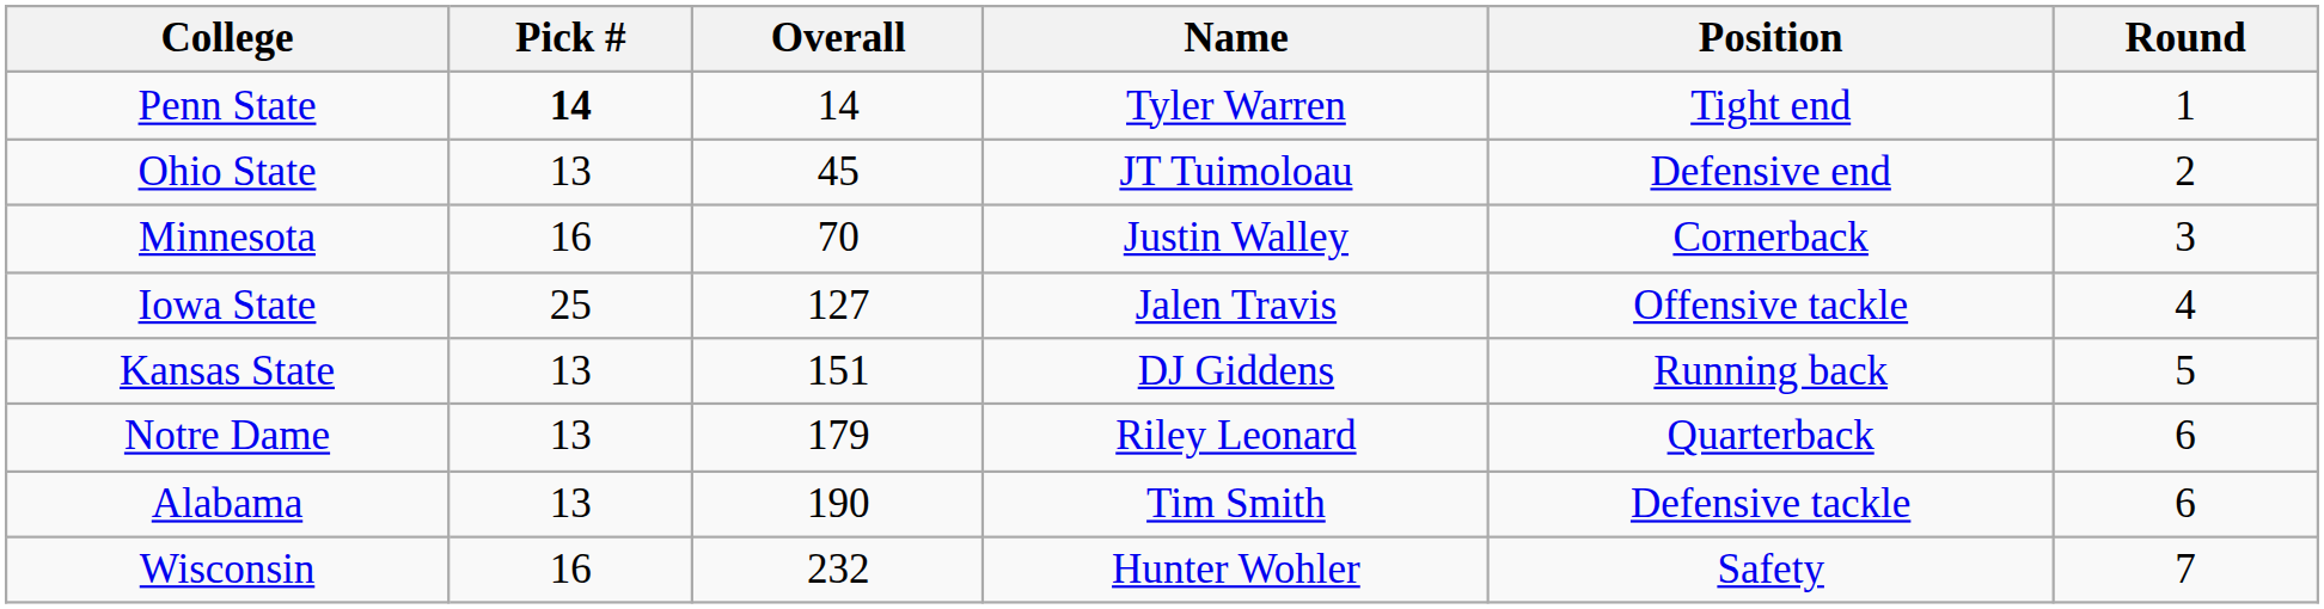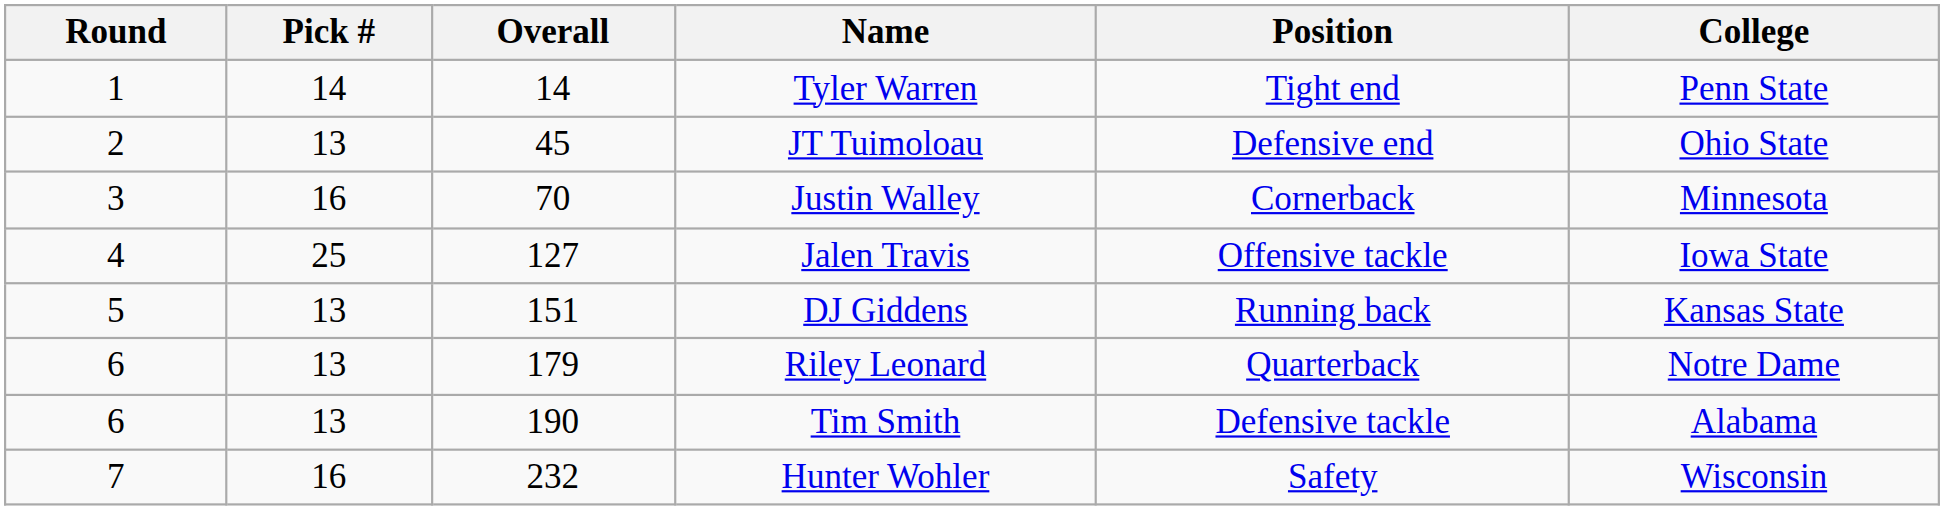 <table class="wikitable sortable sortable" style="width: 100%; text-align:center">
 <tr>
-<th>College</th>
+<th>Round</th>
 <th>Pick #</th>
 <th>Overall</th>
 <th>Name</th>
 <th>Position</th>
-<th>Round</th>
+<th>College</th>
 </tr>
 <tr>
-<td><a href='#'>Penn State</a></td>
-<td><strong>14</strong></td>
+<td>1</td>
+<td>14</td>
 <td>14</td>
 <td><a href='#'>Tyler Warren</a></td>
 <td><a href='#'>Tight end</a></td>
-<td>1</td>
+<td><a href='#'>Penn State</a></td>
 </tr>
 <tr>
-<td><a href='#'>Ohio State</a></td>
+<td>2</td>
 <td>13</td>
 <td>45</td>
 <td><a href='#'>JT Tuimoloau</a></td>
 <td><a href='#'>Defensive end</a></td>
-<td>2</td>
+<td><a href='#'>Ohio State</a></td>
 </tr>
 <tr>
-<td><a href='#'>Minnesota</a></td>
+<td>3</td>
 <td>16</td>
 <td>70</td>
 <td><a href='#'>Justin Walley</a></td>
 <td><a href='#'>Cornerback</a></td>
-<td>3</td>
+<td><a href='#'>Minnesota</a></td>
 </tr>
 <tr>
-<td><a href='#'>Iowa State</a></td>
+<td>4</td>
 <td>25</td>
 <td>127</td>
 <td><a href='#'>Jalen Travis</a></td>
 <td><a href='#'>Offensive tackle</a></td>
-<td>4</td>
+<td><a href='#'>Iowa State</a></td>
 </tr>
 <tr>
-<td><a href='#'>Kansas State</a></td>
+<td>5</td>
 <td>13</td>
 <td>151</td>
 <td><a href='#'>DJ Giddens</a></td>
 <td><a href='#'>Running back</a></td>
-<td>5</td>
+<td><a href='#'>Kansas State</a></td>
 </tr>
 <tr>
-<td><a href='#'>Notre Dame</a></td>
+<td>6</td>
 <td>13</td>
 <td>179</td>
 <td><a href='#'>Riley Leonard</a></td>
 <td><a href='#'>Quarterback</a></td>
-<td>6</td>
+<td><a href='#'>Notre Dame</a></td>
 </tr>
 <tr>
-<td><a href='#'>Alabama</a></td>
+<td>6</td>
 <td>13</td>
 <td>190</td>
 <td><a href='#'>Tim Smith</a></td>
 <td><a href='#'>Defensive tackle</a></td>
-<td>6</td>
+<td><a href='#'>Alabama</a></td>
 </tr>
 <tr>
-<td><a href='#'>Wisconsin</a></td>
+<td>7</td>
 <td>16</td>
 <td>232</td>
 <td><a href='#'>Hunter Wohler</a></td>
 <td><a href='#'>Safety</a></td>
-<td>7</td>
+<td><a href='#'>Wisconsin</a></td>
 </tr>
 </table>
